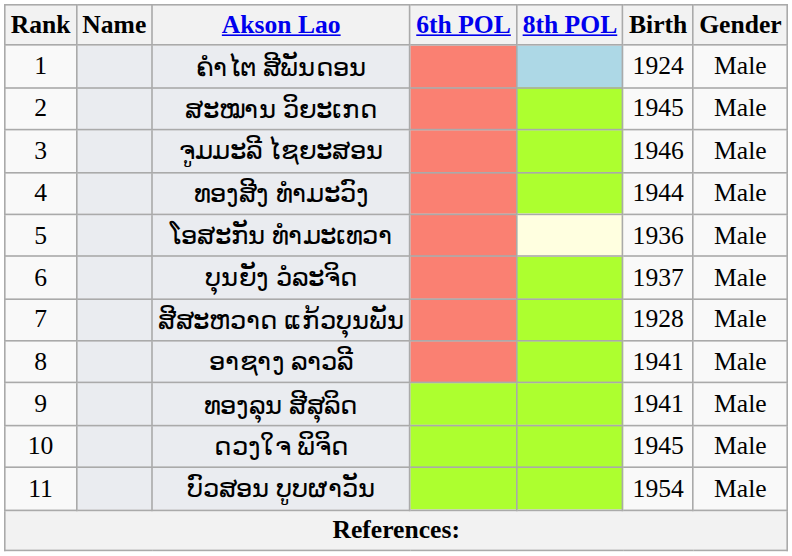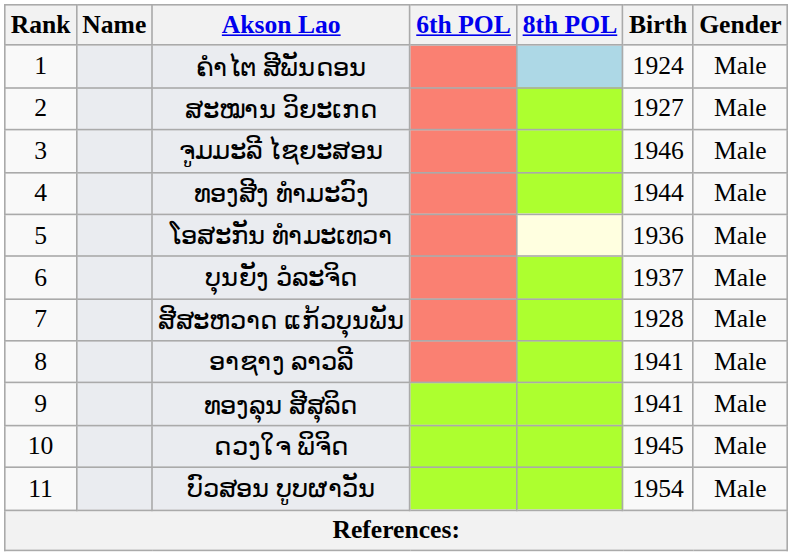 <table class="wikitable sortable" style=text-align:center>
 <tr>
 <th>Rank</th>
 <th>Name</th>
 <th class="unsortable"><a href='#'>Akson Lao</a></th>
 <th unsortable><a href='#'>6th POL</a></th>
 <th unsortable><a href='#'>8th POL</a></th>
 <th>Birth</th>
 <th>Gender</th>
 </tr>
 <tr>
 <td>1</td>
 <td bgcolor = #EAECF0></td>
 <td bgcolor = #EAECF0>ຄຳໄຕ ສີພັນດອນ</td>
 <td bgcolor = Salmon></td>
 <td bgcolor = LightBlue></td>
 <td>1924</td>
 <td>Male</td>
 </tr>
 <tr>
 <td>2</td>
 <td bgcolor = #EAECF0></td>
 <td bgcolor = #EAECF0>ສະໝານ ວິຍະເກດ</td>
 <td bgcolor = Salmon></td>
 <td bgcolor = GreenYellow></td>
-<td>1945</td>
+<td>1927</td>
 <td>Male</td>
 </tr>
 <tr>
 <td>3</td>
 <td bgcolor = #EAECF0></td>
 <td bgcolor = #EAECF0>ຈູມມະລີ ໄຊຍະສອນ</td>
 <td bgcolor = Salmon></td>
 <td bgcolor = GreenYellow></td>
 <td>1946</td>
 <td>Male</td>
 </tr>
 <tr>
 <td>4</td>
 <td bgcolor = #EAECF0></td>
 <td bgcolor = #EAECF0>ທອງສີງ ທໍາມະວົງ</td>
 <td bgcolor = Salmon></td>
 <td bgcolor = GreenYellow></td>
 <td>1944</td>
 <td>Male</td>
 </tr>
 <tr>
 <td>5</td>
 <td bgcolor = #EAECF0></td>
 <td bgcolor = #EAECF0>ໂອສະກັນ ທໍາມະເທວາ</td>
 <td bgcolor = Salmon></td>
 <td bgcolor = LightYellow></td>
 <td>1936</td>
 <td>Male</td>
 </tr>
 <tr>
 <td>6</td>
 <td bgcolor = #EAECF0></td>
 <td bgcolor = #EAECF0>ບຸນຍັງ ວໍລະຈິດ</td>
 <td bgcolor = Salmon></td>
 <td bgcolor = GreenYellow></td>
 <td>1937</td>
 <td>Male</td>
 </tr>
 <tr>
 <td>7</td>
 <td bgcolor = #EAECF0></td>
 <td bgcolor = #EAECF0>ສີສະຫວາດ ແກ້ວບຸນພັນ</td>
 <td bgcolor = Salmon></td>
 <td bgcolor = GreenYellow></td>
 <td>1928</td>
 <td>Male</td>
 </tr>
 <tr>
 <td>8</td>
 <td bgcolor = #EAECF0></td>
 <td bgcolor = #EAECF0>ອາຊາງ ລາວລີ</td>
 <td bgcolor = Salmon></td>
 <td bgcolor = GreenYellow></td>
 <td>1941</td>
 <td>Male</td>
 </tr>
 <tr>
 <td>9</td>
 <td bgcolor = #EAECF0></td>
 <td bgcolor = #EAECF0>ທອງລຸນ ສີສຸລິດ</td>
 <td bgcolor = GreenYellow></td>
 <td bgcolor = GreenYellow></td>
 <td>1941</td>
 <td>Male</td>
 </tr>
 <tr>
 <td>10</td>
 <td bgcolor = #EAECF0></td>
 <td bgcolor = #EAECF0>ດວງໃຈ ພິຈິດ</td>
 <td bgcolor = GreenYellow></td>
 <td bgcolor = GreenYellow></td>
 <td>1945</td>
 <td>Male</td>
 </tr>
 <tr>
 <td>11</td>
 <td bgcolor = #EAECF0></td>
 <td bgcolor = #EAECF0>ບົວສອນ ບູບຜາວັນ</td>
 <td bgcolor = GreenYellow></td>
 <td bgcolor = GreenYellow></td>
 <td>1954</td>
 <td>Male</td>
 </tr>
 <tr class=sortbottom>
 <th colspan = "23" align = left><strong>References:</strong><br></th>
 </tr>
 </table>
